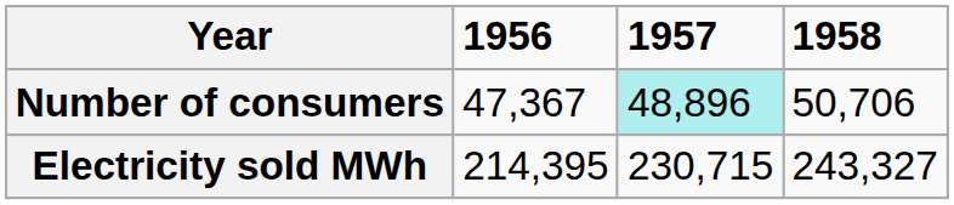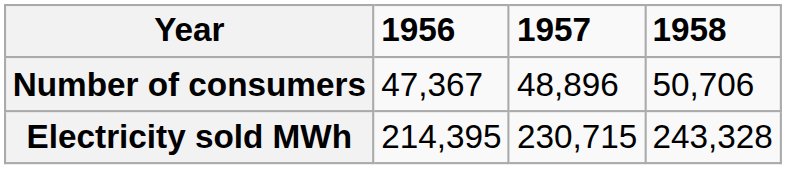 <table class="wikitable">
 <tr>
 <th>Year</th>
 <td><strong>1956</strong></td>
 <td><strong>1957</strong></td>
 <td><strong>1958</strong></td>
 </tr>
 <tr>
 <th>Number of consumers</th>
 <td>47,367</td>
-<td style="background: paleturquoise;">48,896</td>
+<td>48,896</td>
 <td>50,706</td>
 </tr>
 <tr>
 <th>Electricity sold MWh</th>
 <td>214,395</td>
 <td>230,715</td>
-<td>243,327</td>
+<td>243,328</td>
 </tr>
 </table>
